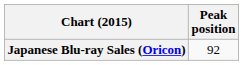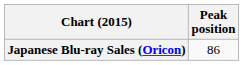 <table class="wikitable plainrowheaders" style="text-align:center">
 <tr>
 <th scope="col">Chart (2015)</th>
 <th scope="col">Peak<br> position</th>
 </tr>
 <tr>
 <th scope="row">Japanese Blu-ray Sales (<a href='#'>Oricon</a>)</th>
-<td>92</td>
+<td>86</td>
 </tr>
 </table>
